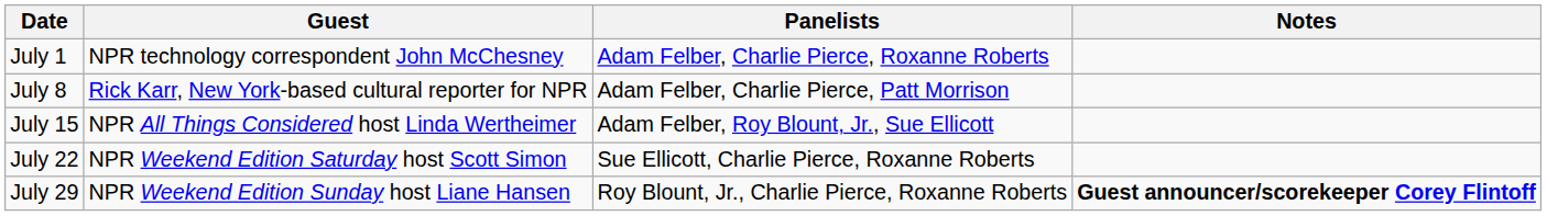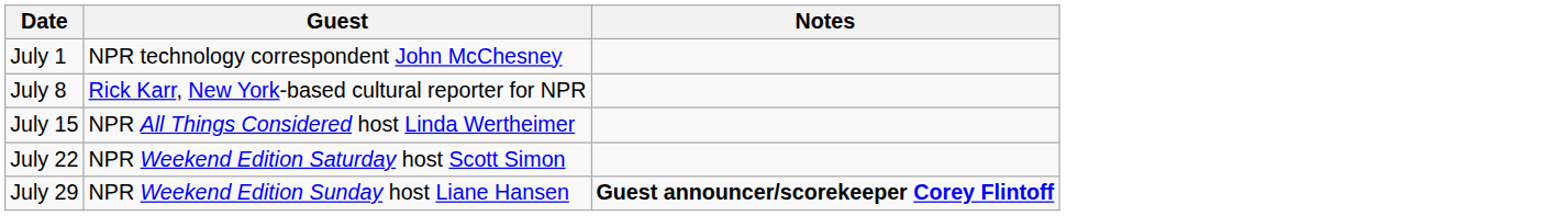 <table class="wikitable">
 <tr>
 <th>Date</th>
 <th>Guest</th>
-<th>Panelists</th>
 <th>Notes</th>
 </tr>
 <tr>
 <td>July 1</td>
 <td>NPR technology correspondent <a href='#'>John McChesney</a></td>
-<td><a href='#'>Adam Felber</a>, <a href='#'>Charlie Pierce</a>, <a href='#'>Roxanne Roberts</a></td>
 <td></td>
 </tr>
 <tr>
 <td>July 8</td>
 <td><a href='#'>Rick Karr</a>, <a href='#'>New York</a>-based cultural reporter for NPR</td>
-<td>Adam Felber, Charlie Pierce, <a href='#'>Patt Morrison</a></td>
 <td></td>
 </tr>
 <tr>
 <td>July 15</td>
 <td>NPR <em><a href='#'>All Things Considered</a></em> host <a href='#'>Linda Wertheimer</a></td>
-<td>Adam Felber, <a href='#'>Roy Blount, Jr.</a>, <a href='#'>Sue Ellicott</a></td>
 <td></td>
 </tr>
 <tr>
 <td>July 22</td>
 <td>NPR <em><a href='#'>Weekend Edition Saturday</a></em> host <a href='#'>Scott Simon</a></td>
-<td>Sue Ellicott, Charlie Pierce, Roxanne Roberts</td>
 <td></td>
 </tr>
 <tr>
 <td>July 29</td>
 <td>NPR <em><a href='#'>Weekend Edition Sunday</a></em> host <a href='#'>Liane Hansen</a></td>
-<td>Roy Blount, Jr., Charlie Pierce, Roxanne Roberts</td>
 <td><strong>Guest announcer/scorekeeper <a href='#'>Corey Flintoff</a></strong></td>
 </tr>
 </table>
